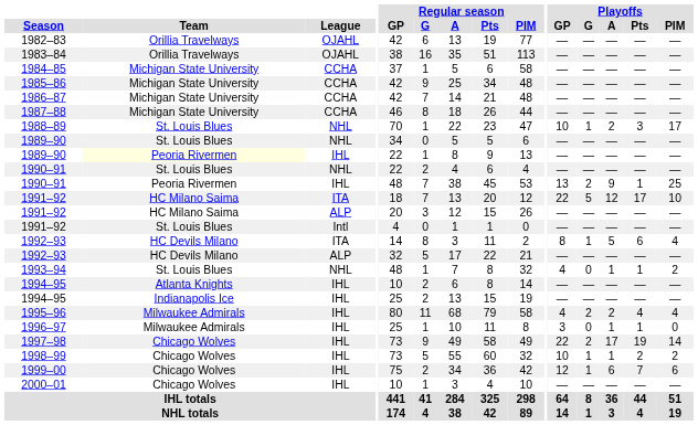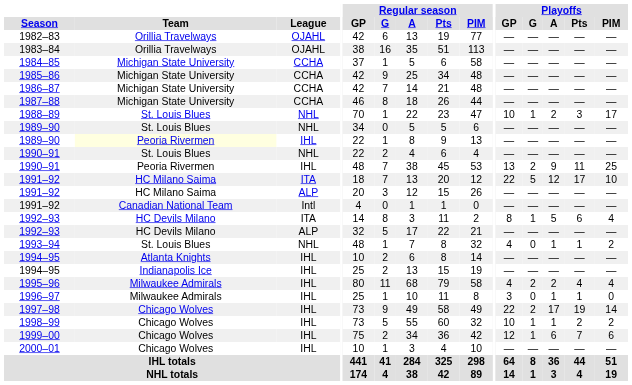 <table border="0" cellpadding="1" cellspacing="0" style="text-align:center; width:60em">
 <tr bgcolor="#e0e0e0">
 <th colspan="3" bgcolor="#ffffff"></th>
 <th rowspan="100" bgcolor="#ffffff"></th>
 <th colspan="5"><a href='#'>Regular season</a></th>
 <th rowspan="100" bgcolor="#ffffff"></th>
 <th colspan="5"><a href='#'>Playoffs</a></th>
 </tr>
 <tr bgcolor="#e0e0e0">
 <th><a href='#'>Season</a></th>
 <th>Team</th>
 <th>League</th>
 <th>GP</th>
 <th><a href='#'>G</a></th>
 <th><a href='#'>A</a></th>
 <th><a href='#'>Pts</a></th>
 <th><a href='#'>PIM</a></th>
 <th>GP</th>
 <th>G</th>
 <th>A</th>
 <th>Pts</th>
 <th>PIM</th>
 </tr>
 <tr>
 <td>1982–83</td>
 <td><a href='#'>Orillia Travelways</a></td>
 <td><a href='#'>OJAHL</a></td>
 <td>42</td>
 <td>6</td>
 <td>13</td>
 <td>19</td>
 <td>77</td>
 <td>—</td>
 <td>—</td>
 <td>—</td>
 <td>—</td>
 <td>—</td>
 </tr>
 <tr bgcolor="#f0f0f0">
 <td>1983–84</td>
 <td>Orillia Travelways</td>
 <td>OJAHL</td>
 <td>38</td>
 <td>16</td>
 <td>35</td>
 <td>51</td>
 <td>113</td>
 <td>—</td>
 <td>—</td>
 <td>—</td>
 <td>—</td>
 <td>—</td>
 </tr>
 <tr>
 <td><a href='#'>1984–85</a></td>
 <td><a href='#'>Michigan State University</a></td>
 <td><a href='#'>CCHA</a></td>
 <td>37</td>
 <td>1</td>
 <td>5</td>
 <td>6</td>
 <td>58</td>
 <td>—</td>
 <td>—</td>
 <td>—</td>
 <td>—</td>
 <td>—</td>
 </tr>
 <tr bgcolor="#f0f0f0">
 <td><a href='#'>1985–86</a></td>
 <td>Michigan State University</td>
 <td>CCHA</td>
 <td>42</td>
 <td>9</td>
 <td>25</td>
 <td>34</td>
 <td>48</td>
 <td>—</td>
 <td>—</td>
 <td>—</td>
 <td>—</td>
 <td>—</td>
 </tr>
 <tr>
 <td><a href='#'>1986–87</a></td>
 <td>Michigan State University</td>
 <td>CCHA</td>
 <td>42</td>
 <td>7</td>
 <td>14</td>
 <td>21</td>
 <td>48</td>
 <td>—</td>
 <td>—</td>
 <td>—</td>
 <td>—</td>
 <td>—</td>
 </tr>
 <tr bgcolor="#f0f0f0">
 <td><a href='#'>1987–88</a></td>
 <td>Michigan State University</td>
 <td>CCHA</td>
 <td>46</td>
 <td>8</td>
 <td>18</td>
 <td>26</td>
 <td>44</td>
 <td>—</td>
 <td>—</td>
 <td>—</td>
 <td>—</td>
 <td>—</td>
 </tr>
 <tr>
 <td><a href='#'>1988–89</a></td>
 <td><a href='#'>St. Louis Blues</a></td>
 <td><a href='#'>NHL</a></td>
 <td>70</td>
 <td>1</td>
 <td>22</td>
 <td>23</td>
 <td>47</td>
 <td>10</td>
 <td>1</td>
 <td>2</td>
 <td>3</td>
 <td>17</td>
 </tr>
 <tr bgcolor="#f0f0f0">
 <td><a href='#'>1989–90</a></td>
 <td>St. Louis Blues</td>
 <td>NHL</td>
 <td>34</td>
 <td>0</td>
 <td>5</td>
 <td>5</td>
 <td>6</td>
 <td>—</td>
 <td>—</td>
 <td>—</td>
 <td>—</td>
 <td>—</td>
 </tr>
 <tr>
 <td><a href='#'>1989–90</a></td>
 <td style="background: lightyellow;"><a href='#'>Peoria Rivermen</a></td>
 <td><a href='#'>IHL</a></td>
 <td>22</td>
 <td>1</td>
 <td>8</td>
 <td>9</td>
 <td>13</td>
 <td>—</td>
 <td>—</td>
 <td>—</td>
 <td>—</td>
 <td>—</td>
 </tr>
 <tr bgcolor="#f0f0f0">
 <td><a href='#'>1990–91</a></td>
 <td>St. Louis Blues</td>
 <td>NHL</td>
 <td>22</td>
 <td>2</td>
 <td>4</td>
 <td>6</td>
 <td>4</td>
 <td>—</td>
 <td>—</td>
 <td>—</td>
 <td>—</td>
 <td>—</td>
 </tr>
 <tr>
 <td><a href='#'>1990–91</a></td>
 <td>Peoria Rivermen</td>
 <td>IHL</td>
 <td>48</td>
 <td>7</td>
 <td>38</td>
 <td>45</td>
 <td>53</td>
 <td>13</td>
 <td>2</td>
 <td>9</td>
-<td>1</td>
+<td>11</td>
 <td>25</td>
 </tr>
 <tr bgcolor="#f0f0f0">
 <td><a href='#'>1991–92</a></td>
 <td><a href='#'>HC Milano Saima</a></td>
 <td><a href='#'>ITA</a></td>
 <td>18</td>
 <td>7</td>
 <td>13</td>
 <td>20</td>
 <td>12</td>
 <td>22</td>
 <td>5</td>
 <td>12</td>
 <td>17</td>
 <td>10</td>
 </tr>
 <tr>
 <td><a href='#'>1991–92</a></td>
 <td>HC Milano Saima</td>
 <td><a href='#'>ALP</a></td>
 <td>20</td>
 <td>3</td>
 <td>12</td>
 <td>15</td>
 <td>26</td>
 <td>—</td>
 <td>—</td>
 <td>—</td>
 <td>—</td>
 <td>—</td>
 </tr>
 <tr bgcolor="#f0f0f0">
 <td>1991–92</td>
-<td>St. Louis Blues</td>
+<td><a href='#'>Canadian National Team</a></td>
 <td>Intl</td>
 <td>4</td>
 <td>0</td>
 <td>1</td>
 <td>1</td>
 <td>0</td>
 <td>—</td>
 <td>—</td>
 <td>—</td>
 <td>—</td>
 <td>—</td>
 </tr>
 <tr>
 <td><a href='#'>1992–93</a></td>
 <td><a href='#'>HC Devils Milano</a></td>
 <td>ITA</td>
 <td>14</td>
 <td>8</td>
 <td>3</td>
 <td>11</td>
 <td>2</td>
 <td>8</td>
 <td>1</td>
 <td>5</td>
 <td>6</td>
 <td>4</td>
 </tr>
 <tr bgcolor="#f0f0f0">
 <td><a href='#'>1992–93</a></td>
 <td>HC Devils Milano</td>
 <td>ALP</td>
 <td>32</td>
 <td>5</td>
 <td>17</td>
 <td>22</td>
 <td>21</td>
 <td>—</td>
 <td>—</td>
 <td>—</td>
 <td>—</td>
 <td>—</td>
 </tr>
 <tr>
 <td><a href='#'>1993–94</a></td>
 <td>St. Louis Blues</td>
 <td>NHL</td>
 <td>48</td>
 <td>1</td>
 <td>7</td>
 <td>8</td>
 <td>32</td>
 <td>4</td>
 <td>0</td>
 <td>1</td>
 <td>1</td>
 <td>2</td>
 </tr>
 <tr bgcolor="#f0f0f0">
 <td><a href='#'>1994–95</a></td>
 <td><a href='#'>Atlanta Knights</a></td>
 <td>IHL</td>
 <td>10</td>
 <td>2</td>
 <td>6</td>
 <td>8</td>
 <td>14</td>
 <td>—</td>
 <td>—</td>
 <td>—</td>
 <td>—</td>
 <td>—</td>
 </tr>
 <tr>
 <td>1994–95</td>
 <td><a href='#'>Indianapolis Ice</a></td>
 <td>IHL</td>
 <td>25</td>
 <td>2</td>
 <td>13</td>
 <td>15</td>
 <td>19</td>
 <td>—</td>
 <td>—</td>
 <td>—</td>
 <td>—</td>
 <td>—</td>
 </tr>
 <tr bgcolor="#f0f0f0">
 <td><a href='#'>1995–96</a></td>
 <td><a href='#'>Milwaukee Admirals</a></td>
 <td>IHL</td>
 <td>80</td>
 <td>11</td>
 <td>68</td>
 <td>79</td>
 <td>58</td>
 <td>4</td>
 <td>2</td>
 <td>2</td>
 <td>4</td>
 <td>4</td>
 </tr>
 <tr>
 <td><a href='#'>1996–97</a></td>
 <td>Milwaukee Admirals</td>
 <td>IHL</td>
 <td>25</td>
 <td>1</td>
 <td>10</td>
 <td>11</td>
 <td>8</td>
 <td>3</td>
 <td>0</td>
 <td>1</td>
 <td>1</td>
 <td>0</td>
 </tr>
 <tr bgcolor="#f0f0f0">
 <td><a href='#'>1997–98</a></td>
 <td><a href='#'>Chicago Wolves</a></td>
 <td>IHL</td>
 <td>73</td>
 <td>9</td>
 <td>49</td>
 <td>58</td>
 <td>49</td>
 <td>22</td>
 <td>2</td>
 <td>17</td>
 <td>19</td>
 <td>14</td>
 </tr>
 <tr>
 <td><a href='#'>1998–99</a></td>
 <td>Chicago Wolves</td>
 <td>IHL</td>
 <td>73</td>
 <td>5</td>
 <td>55</td>
 <td>60</td>
 <td>32</td>
 <td>10</td>
 <td>1</td>
 <td>1</td>
 <td>2</td>
 <td>2</td>
 </tr>
 <tr bgcolor="#f0f0f0">
 <td><a href='#'>1999–00</a></td>
 <td>Chicago Wolves</td>
 <td>IHL</td>
 <td>75</td>
 <td>2</td>
 <td>34</td>
 <td>36</td>
 <td>42</td>
 <td>12</td>
 <td>1</td>
 <td>6</td>
 <td>7</td>
 <td>6</td>
 </tr>
 <tr>
 <td><a href='#'>2000–01</a></td>
 <td>Chicago Wolves</td>
 <td>IHL</td>
 <td>10</td>
 <td>1</td>
 <td>3</td>
 <td>4</td>
 <td>10</td>
 <td>—</td>
 <td>—</td>
 <td>—</td>
 <td>—</td>
 <td>—</td>
 </tr>
 <tr bgcolor="#e0e0e0">
 <th colspan="3">IHL totals</th>
 <th>441</th>
 <th>41</th>
 <th>284</th>
 <th>325</th>
 <th>298</th>
 <th>64</th>
 <th>8</th>
 <th>36</th>
 <th>44</th>
 <th>51</th>
 </tr>
 <tr bgcolor="#e0e0e0">
 <th colspan="3">NHL totals</th>
 <th>174</th>
 <th>4</th>
 <th>38</th>
 <th>42</th>
 <th>89</th>
 <th>14</th>
 <th>1</th>
 <th>3</th>
 <th>4</th>
 <th>19</th>
 </tr>
 </table>
